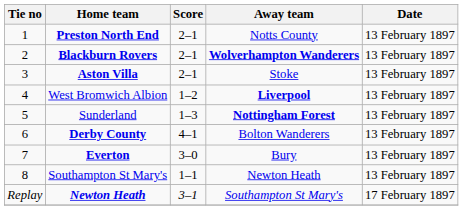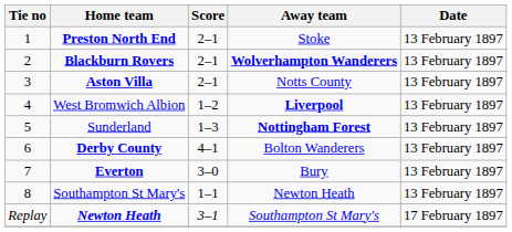 <table class="wikitable" style="text-align: center">
 <tr>
 <th>Tie no</th>
 <th>Home team</th>
 <th>Score</th>
 <th>Away team</th>
 <th>Date</th>
 </tr>
 <tr>
 <td>1</td>
 <td><strong><a href='#'>Preston North End</a></strong></td>
 <td>2–1</td>
-<td><a href='#'>Notts County</a></td>
+<td><a href='#'>Stoke</a></td>
 <td>13 February 1897</td>
 </tr>
 <tr>
 <td>2</td>
 <td><strong><a href='#'>Blackburn Rovers</a></strong></td>
 <td>2–1</td>
 <td><strong><a href='#'>Wolverhampton Wanderers</a></strong></td>
 <td>13 February 1897</td>
 </tr>
 <tr>
 <td>3</td>
 <td><strong><a href='#'>Aston Villa</a></strong></td>
 <td>2–1</td>
-<td><a href='#'>Stoke</a></td>
+<td><a href='#'>Notts County</a></td>
 <td>13 February 1897</td>
 </tr>
 <tr>
 <td>4</td>
 <td><a href='#'>West Bromwich Albion</a></td>
 <td>1–2</td>
 <td><strong><a href='#'>Liverpool</a></strong></td>
 <td>13 February 1897</td>
 </tr>
 <tr>
 <td>5</td>
 <td><a href='#'>Sunderland</a></td>
 <td>1–3</td>
 <td><strong><a href='#'>Nottingham Forest</a></strong></td>
 <td>13 February 1897</td>
 </tr>
 <tr>
 <td>6</td>
 <td><strong><a href='#'>Derby County</a></strong></td>
 <td>4–1</td>
 <td><a href='#'>Bolton Wanderers</a></td>
 <td>13 February 1897</td>
 </tr>
 <tr>
 <td>7</td>
 <td><strong><a href='#'>Everton</a></strong></td>
 <td>3–0</td>
 <td><a href='#'>Bury</a></td>
 <td>13 February 1897</td>
 </tr>
 <tr>
 <td>8</td>
 <td><a href='#'>Southampton St Mary's</a></td>
 <td>1–1</td>
 <td><a href='#'>Newton Heath</a></td>
 <td>13 February 1897</td>
 </tr>
 <tr>
 <td><em>Replay</em></td>
 <td><strong><em><a href='#'>Newton Heath</a></em></strong></td>
 <td><em>3–1</em></td>
 <td><em><a href='#'>Southampton St Mary's</a></em></td>
 <td>17 February 1897</td>
 </tr>
 <tr>
 </tr>
 </table>
